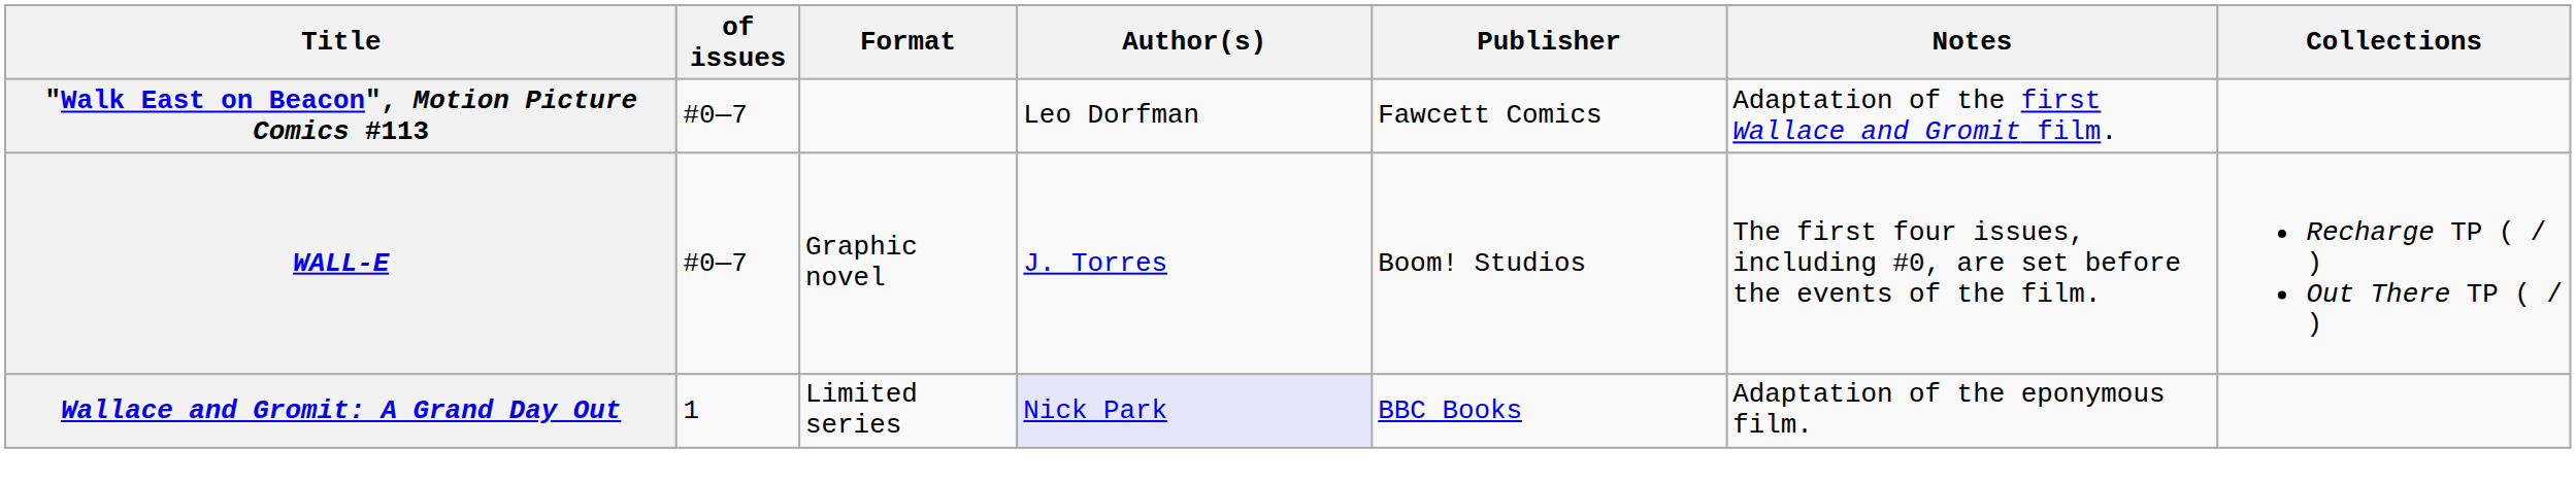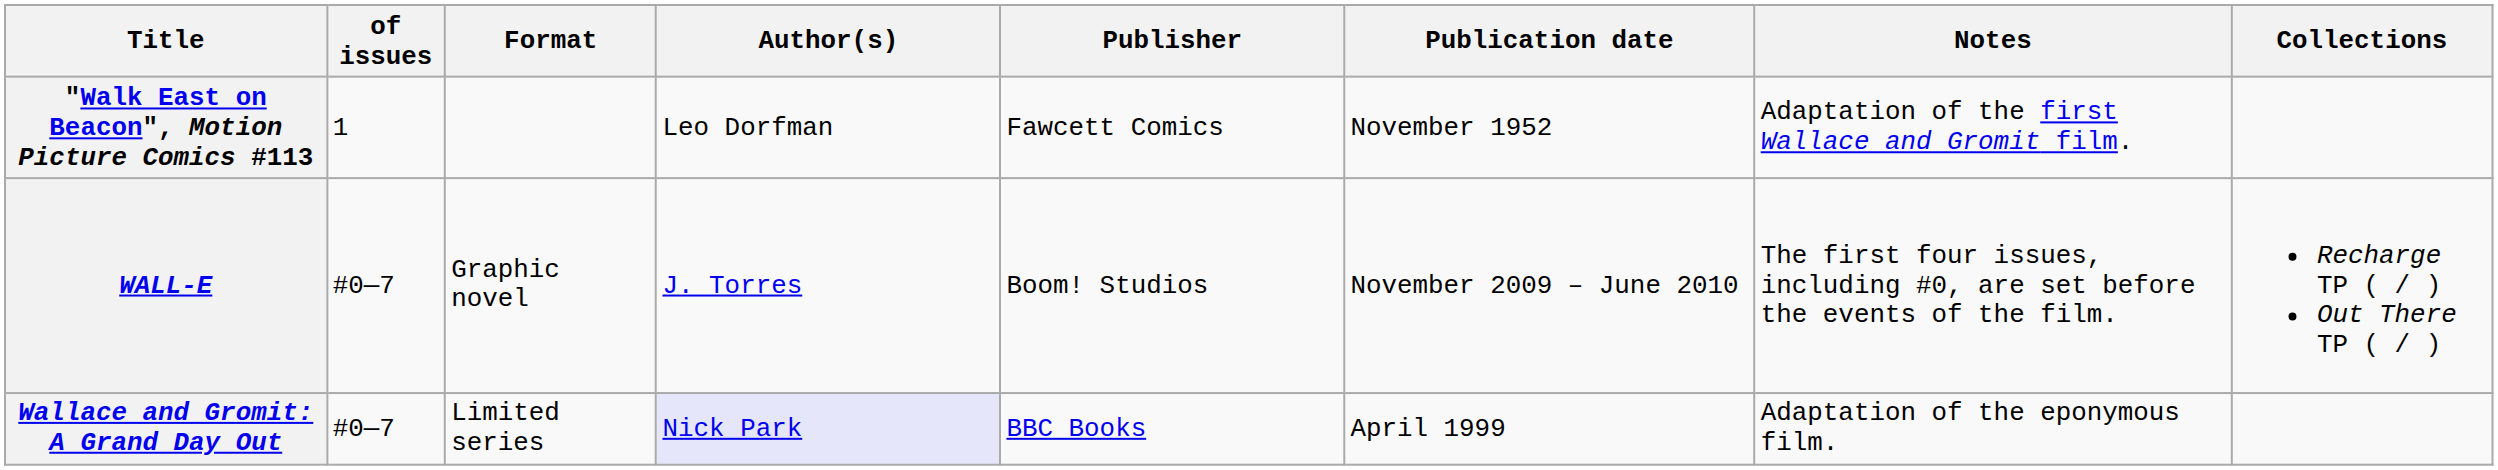 <table class="wikitable">
 <tr>
 <th>Title</th>
 <th style="width:40pt"> of issues</th>
 <th style="width:75pt">Format</th>
 <th style="width:125pt">Author(s)</th>
 <th style="width:125pt">Publisher</th>
+<th style="width:150pt">Publication date</th>
 <th style="width:175pt">Notes</th>
 <th>Collections</th>
 </tr>
 <tr>
 <th>"<a href='#'>Walk East on Beacon</a>", <em>Motion Picture Comics</em> #113</th>
-<td>#0—7</td>
+<td>1</td>
 <td></td>
 <td>Leo Dorfman</td>
 <td>Fawcett Comics</td>
+<td>November 1952</td>
 <td>Adaptation of the <a href='#'>first <em>Wallace and Gromit</em> film</a>.</td>
 <td></td>
 </tr>
 <tr>
 <th><em><a href='#'>WALL-E</a></em></th>
 <td>#0—7</td>
 <td>Graphic novel</td>
 <td><a href='#'>J. Torres</a></td>
 <td>Boom! Studios</td>
+<td>November 2009 – June 2010</td>
 <td>The first four issues, including #0, are set before the events of the film.</td>
 <td><br><ul><li><em>Recharge</em> TP ( / )</li><li><em>Out There</em> TP ( / )</li></ul></td>
 </tr>
 <tr>
 <th><em><a href='#'>Wallace and Gromit: A Grand Day Out</a></em></th>
-<td>1</td>
+<td>#0—7</td>
 <td>Limited series</td>
 <td style="background: lavender;"><a href='#'>Nick Park</a></td>
 <td><a href='#'>BBC Books</a></td>
+<td>April 1999</td>
 <td>Adaptation of the eponymous film.</td>
 <td></td>
 </tr>
 </table>
